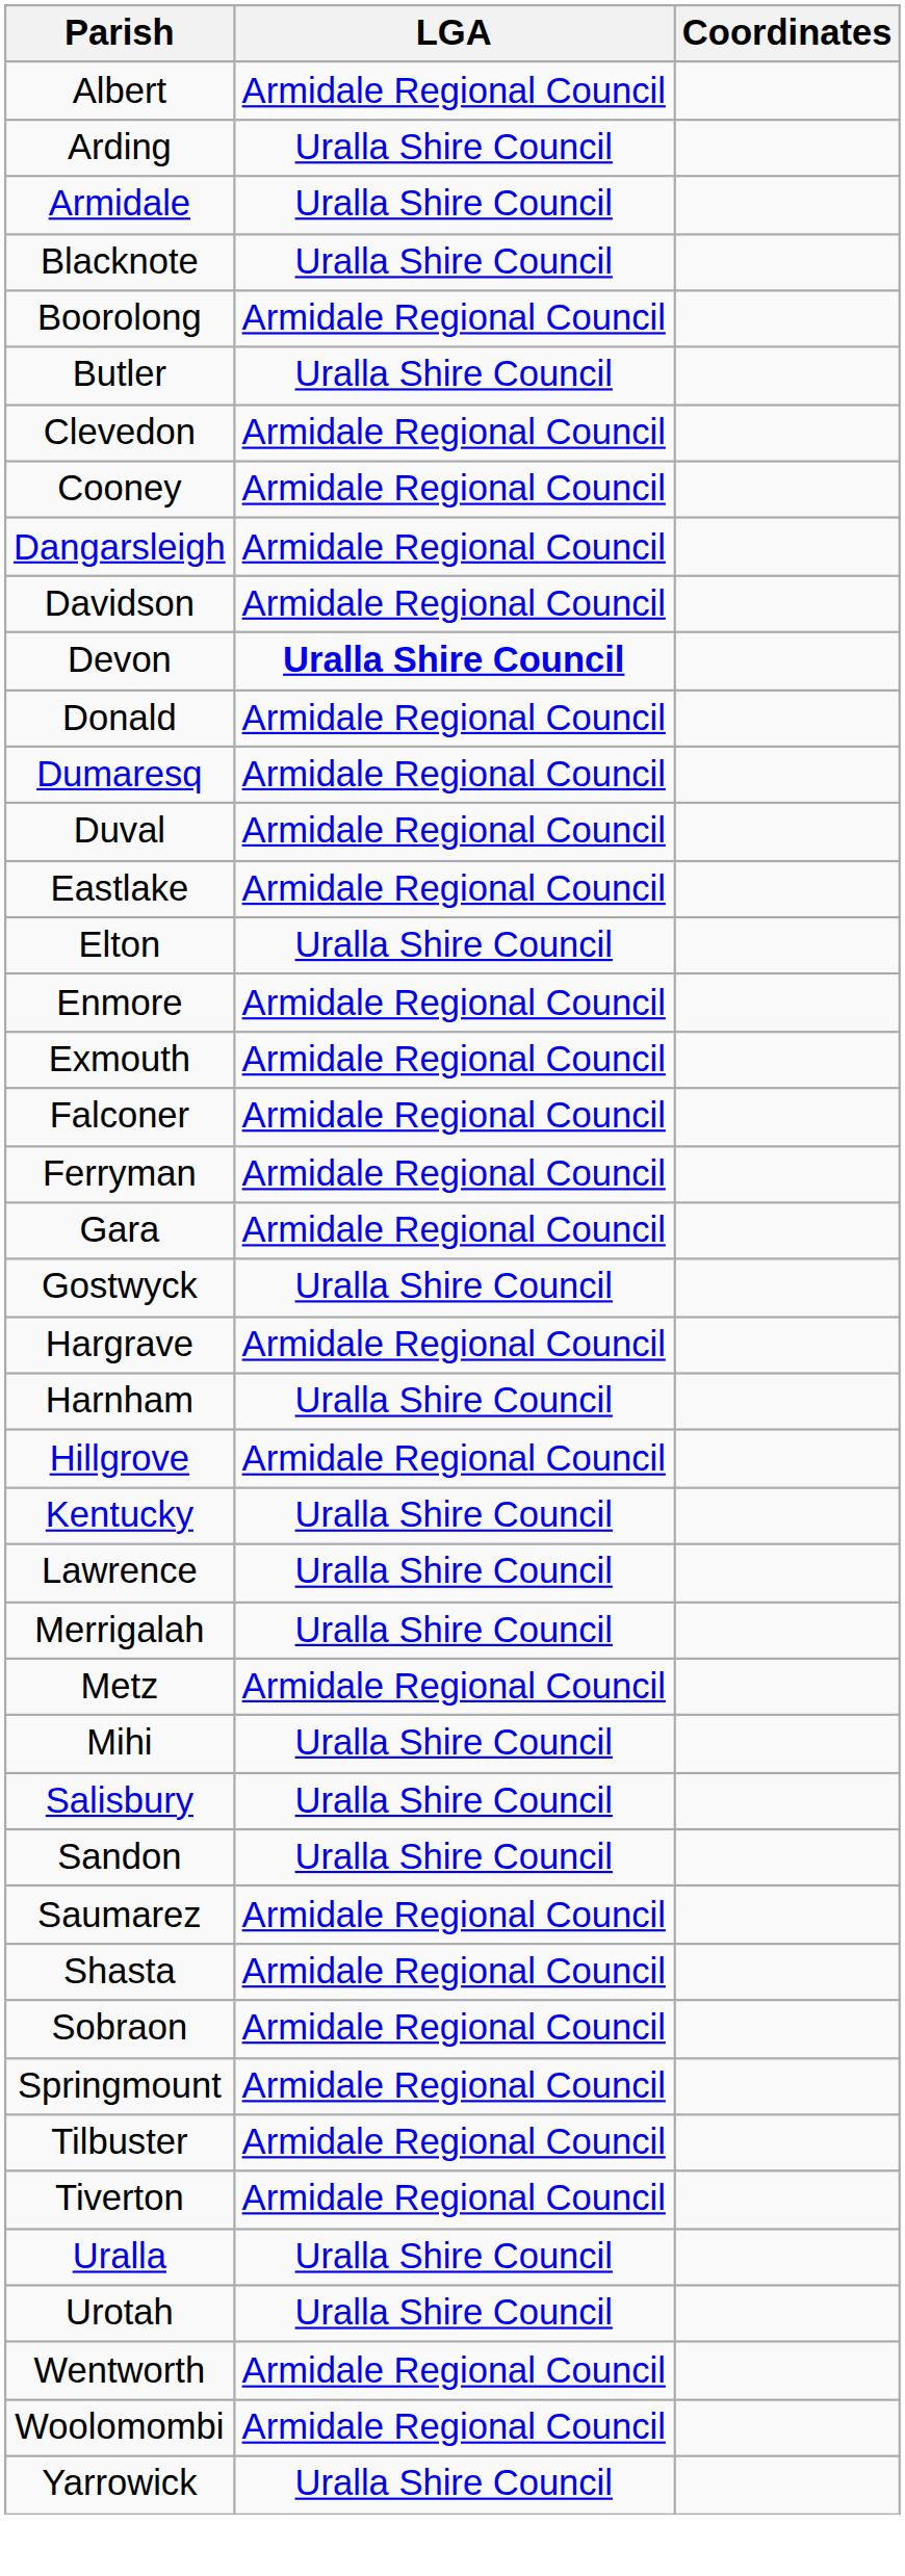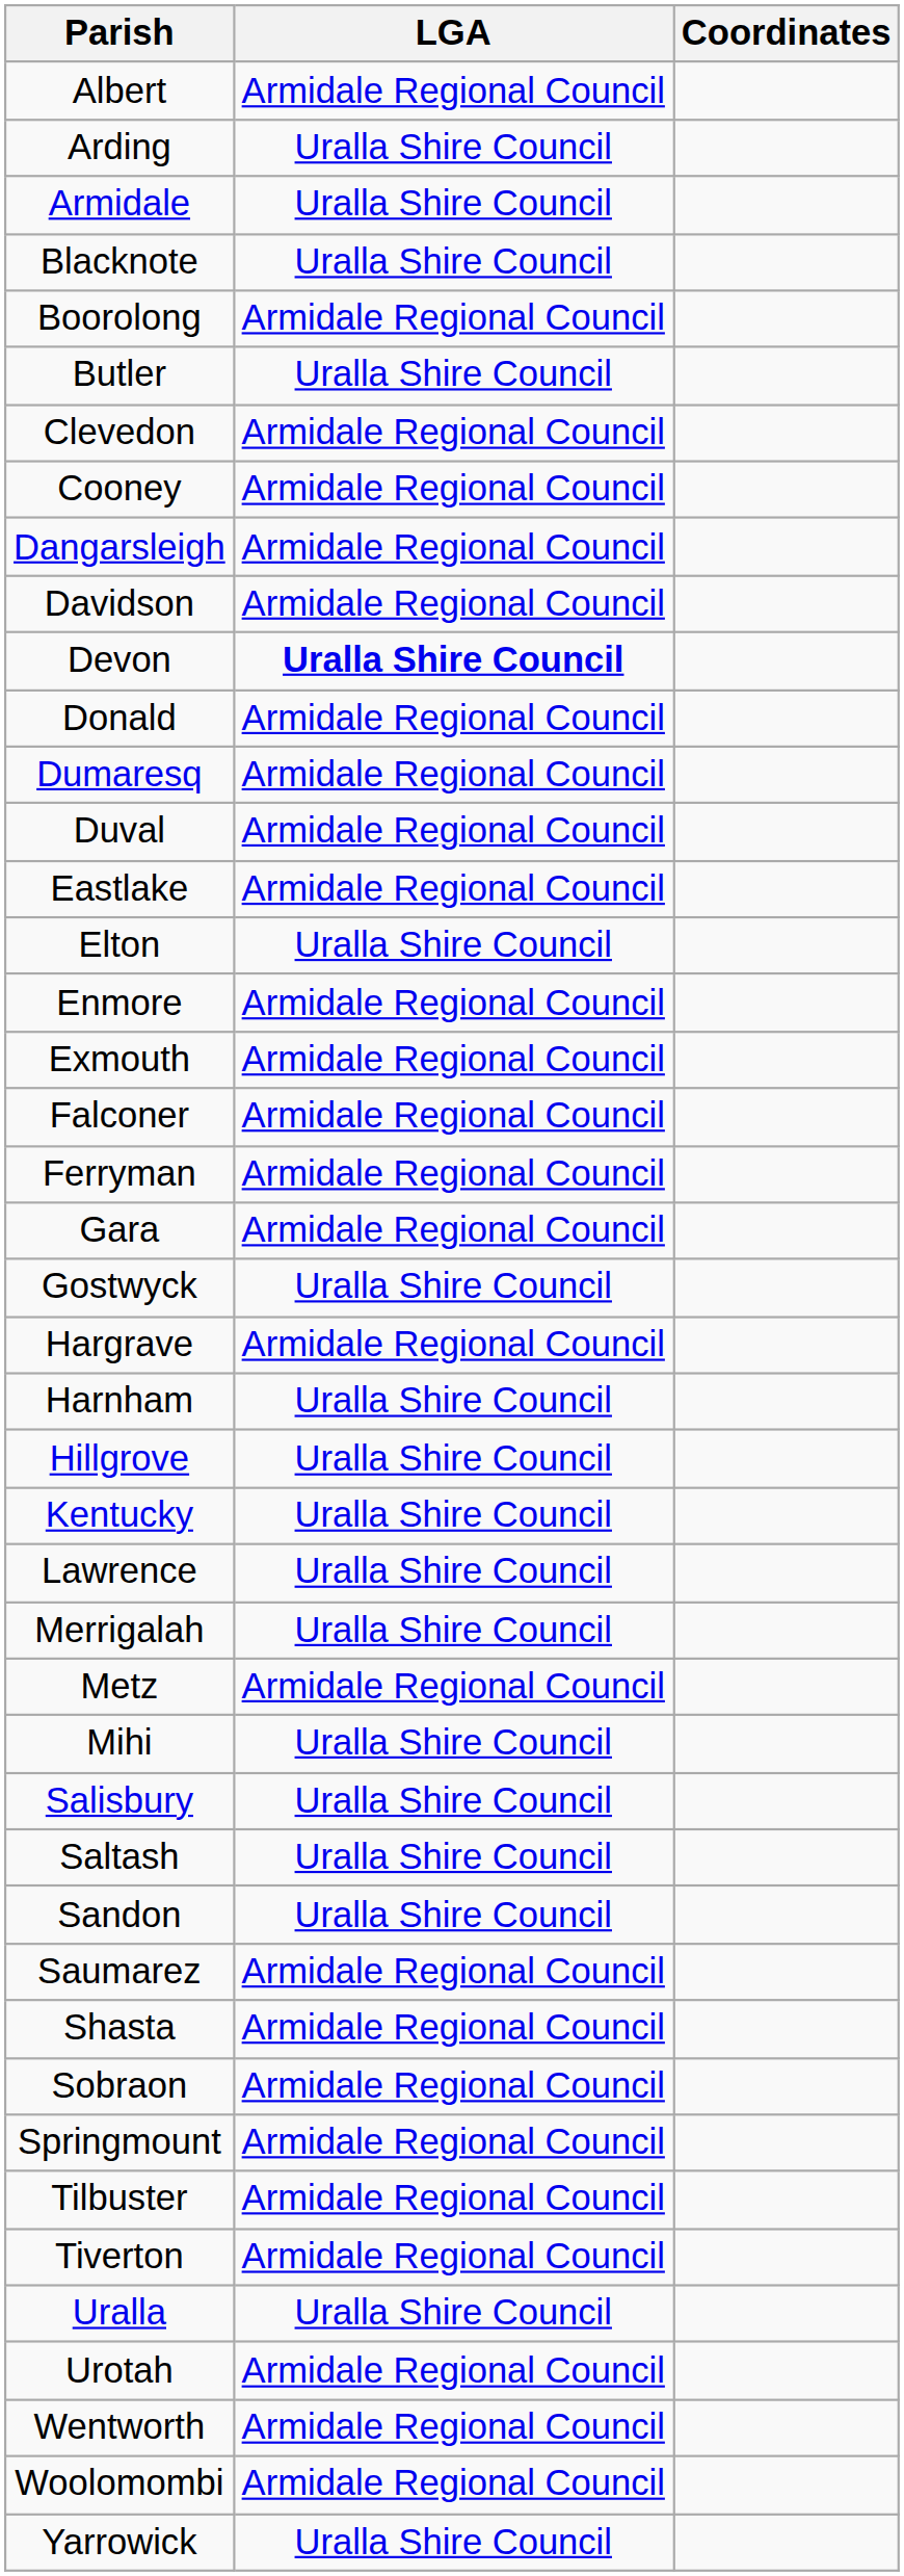 <table class="wikitable sortable mw-collapsible" style="text-align:center">
 <tr>
 <th>Parish</th>
 <th>LGA</th>
 <th>Coordinates</th>
 </tr>
 <tr>
 <td>Albert</td>
 <td><a href='#'>Armidale Regional Council</a></td>
 <td></td>
 </tr>
 <tr>
 <td>Arding</td>
 <td><a href='#'>Uralla Shire Council</a></td>
 <td></td>
 </tr>
 <tr>
 <td><a href='#'>Armidale</a></td>
 <td><a href='#'>Uralla Shire Council</a></td>
 <td></td>
 </tr>
 <tr>
 <td>Blacknote</td>
 <td><a href='#'>Uralla Shire Council</a></td>
 <td></td>
 </tr>
 <tr>
 <td>Boorolong</td>
 <td><a href='#'>Armidale Regional Council</a></td>
 <td></td>
 </tr>
 <tr>
 <td>Butler</td>
 <td><a href='#'>Uralla Shire Council</a></td>
 <td></td>
 </tr>
 <tr>
 <td>Clevedon</td>
 <td><a href='#'>Armidale Regional Council</a></td>
 <td></td>
 </tr>
 <tr>
 <td>Cooney</td>
 <td><a href='#'>Armidale Regional Council</a></td>
 <td></td>
 </tr>
 <tr>
 <td><a href='#'>Dangarsleigh</a></td>
 <td><a href='#'>Armidale Regional Council</a></td>
 <td></td>
 </tr>
 <tr>
 <td>Davidson</td>
 <td><a href='#'>Armidale Regional Council</a></td>
 <td></td>
 </tr>
 <tr>
 <td>Devon</td>
 <td><strong><a href='#'>Uralla Shire Council</a></strong></td>
 <td></td>
 </tr>
 <tr>
 <td>Donald</td>
 <td><a href='#'>Armidale Regional Council</a></td>
 <td></td>
 </tr>
 <tr>
 <td><a href='#'>Dumaresq</a></td>
 <td><a href='#'>Armidale Regional Council</a></td>
 <td></td>
 </tr>
 <tr>
 <td>Duval</td>
 <td><a href='#'>Armidale Regional Council</a></td>
 <td></td>
 </tr>
 <tr>
 <td>Eastlake</td>
 <td><a href='#'>Armidale Regional Council</a></td>
 <td></td>
 </tr>
 <tr>
 <td>Elton</td>
 <td><a href='#'>Uralla Shire Council</a></td>
 <td></td>
 </tr>
 <tr>
 <td>Enmore</td>
 <td><a href='#'>Armidale Regional Council</a></td>
 <td></td>
 </tr>
 <tr>
 <td>Exmouth</td>
 <td><a href='#'>Armidale Regional Council</a></td>
 <td></td>
 </tr>
 <tr>
 <td>Falconer</td>
 <td><a href='#'>Armidale Regional Council</a></td>
 <td></td>
 </tr>
 <tr>
 <td>Ferryman</td>
 <td><a href='#'>Armidale Regional Council</a></td>
 <td></td>
 </tr>
 <tr>
 <td>Gara</td>
 <td><a href='#'>Armidale Regional Council</a></td>
 <td></td>
 </tr>
 <tr>
 <td>Gostwyck</td>
 <td><a href='#'>Uralla Shire Council</a></td>
 <td></td>
 </tr>
 <tr>
 <td>Hargrave</td>
 <td><a href='#'>Armidale Regional Council</a></td>
 <td></td>
 </tr>
 <tr>
 <td>Harnham</td>
 <td><a href='#'>Uralla Shire Council</a></td>
 <td></td>
 </tr>
 <tr>
 <td><a href='#'>Hillgrove</a></td>
-<td><a href='#'>Armidale Regional Council</a></td>
+<td><a href='#'>Uralla Shire Council</a></td>
 <td></td>
 </tr>
 <tr>
 <td><a href='#'>Kentucky</a></td>
 <td><a href='#'>Uralla Shire Council</a></td>
 <td></td>
 </tr>
 <tr>
 <td>Lawrence</td>
 <td><a href='#'>Uralla Shire Council</a></td>
 <td></td>
 </tr>
 <tr>
 <td>Merrigalah</td>
 <td><a href='#'>Uralla Shire Council</a></td>
 <td></td>
 </tr>
 <tr>
 <td>Metz</td>
 <td><a href='#'>Armidale Regional Council</a></td>
 <td></td>
 </tr>
 <tr>
 <td>Mihi</td>
 <td><a href='#'>Uralla Shire Council</a></td>
 <td></td>
 </tr>
 <tr>
 <td><a href='#'>Salisbury</a></td>
+<td><a href='#'>Uralla Shire Council</a></td>
+<td></td>
+</tr>
+<tr>
+<td>Saltash</td>
 <td><a href='#'>Uralla Shire Council</a></td>
 <td></td>
 </tr>
 <tr>
 <td>Sandon</td>
 <td><a href='#'>Uralla Shire Council</a></td>
 <td></td>
 </tr>
 <tr>
 <td>Saumarez</td>
 <td><a href='#'>Armidale Regional Council</a></td>
 <td></td>
 </tr>
 <tr>
 <td>Shasta</td>
 <td><a href='#'>Armidale Regional Council</a></td>
 <td></td>
 </tr>
 <tr>
 <td>Sobraon</td>
 <td><a href='#'>Armidale Regional Council</a></td>
 <td></td>
 </tr>
 <tr>
 <td>Springmount</td>
 <td><a href='#'>Armidale Regional Council</a></td>
 <td></td>
 </tr>
 <tr>
 <td>Tilbuster</td>
 <td><a href='#'>Armidale Regional Council</a></td>
 <td></td>
 </tr>
 <tr>
 <td>Tiverton</td>
 <td><a href='#'>Armidale Regional Council</a></td>
 <td></td>
 </tr>
 <tr>
 <td><a href='#'>Uralla</a></td>
 <td><a href='#'>Uralla Shire Council</a></td>
 <td></td>
 </tr>
 <tr>
 <td>Urotah</td>
-<td><a href='#'>Uralla Shire Council</a></td>
+<td><a href='#'>Armidale Regional Council</a></td>
 <td></td>
 </tr>
 <tr>
 <td>Wentworth</td>
 <td><a href='#'>Armidale Regional Council</a></td>
 <td></td>
 </tr>
 <tr>
 <td>Woolomombi</td>
 <td><a href='#'>Armidale Regional Council</a></td>
 <td></td>
 </tr>
 <tr>
 <td>Yarrowick</td>
 <td><a href='#'>Uralla Shire Council</a></td>
 <td></td>
 </tr>
 </table>
